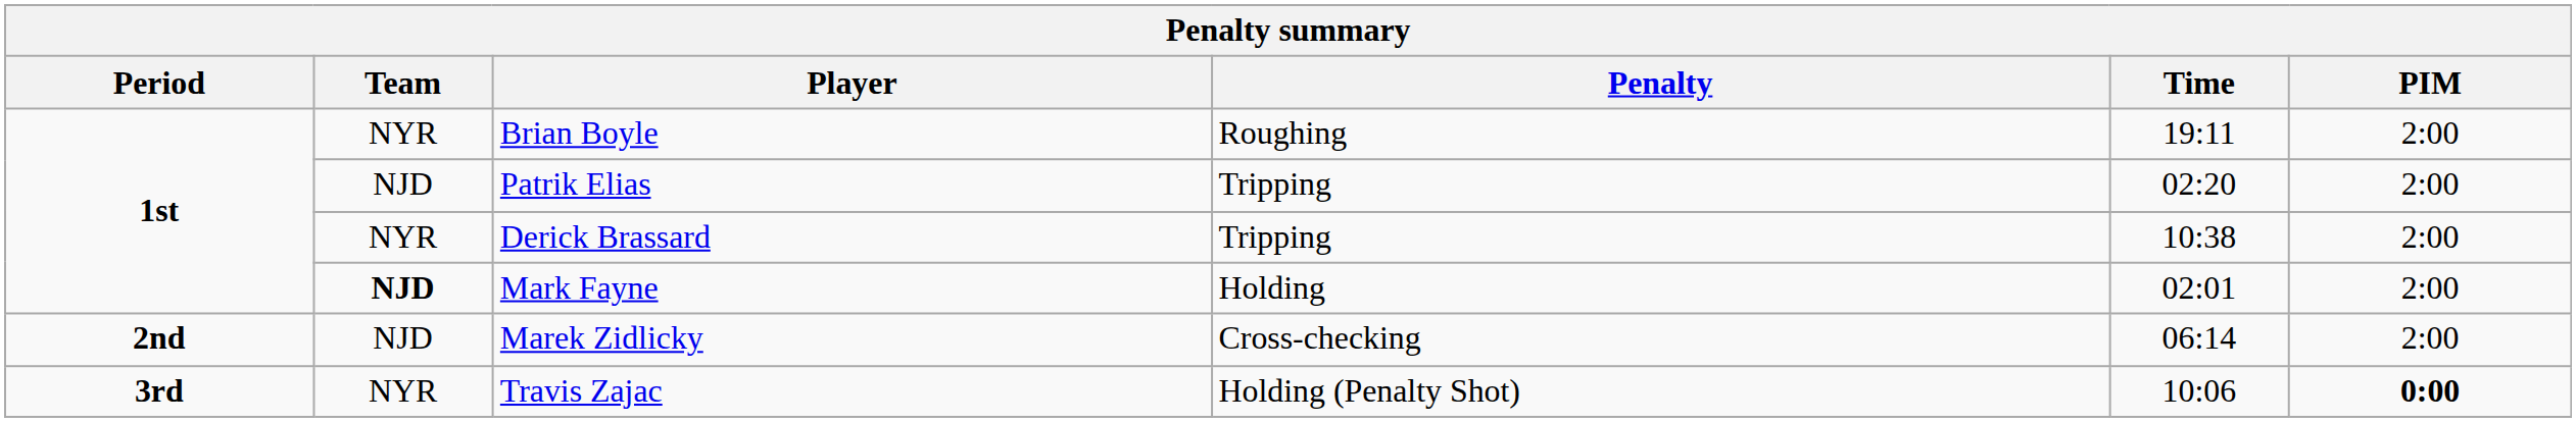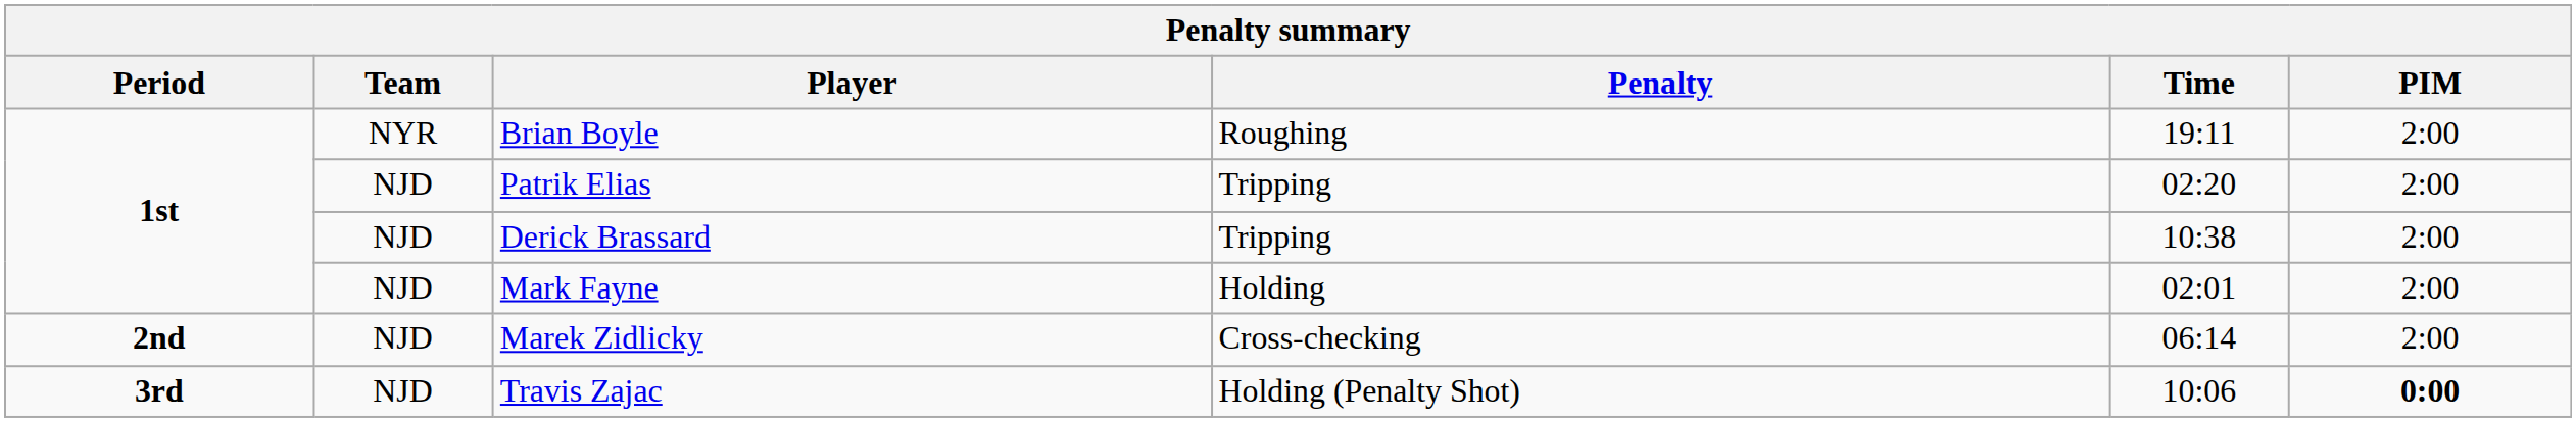 <table style="width:100%;" class="wikitable">
 <tr>
 <th colspan=6>Penalty summary</th>
 </tr>
 <tr>
 <th style="width:12%;">Period</th>
 <th style="width:7%;">Team</th>
 <th style="width:28%;">Player</th>
 <th style="width:35%;"><a href='#'>Penalty</a></th>
 <th style="width:7%;">Time</th>
 <th style="width:11%;">PIM</th>
 </tr>
 <tr>
 <td style="text-align:center;"  rowspan="4"><strong>1st</strong></td>
 <td align=center>NYR</td>
 <td><a href='#'>Brian Boyle</a></td>
 <td>Roughing</td>
 <td align=center>19:11</td>
 <td align=center>2:00</td>
 </tr>
 <tr>
 <td align=center>NJD</td>
 <td><a href='#'>Patrik Elias</a></td>
 <td>Tripping</td>
 <td align=center>02:20</td>
 <td align=center>2:00</td>
 </tr>
 <tr>
-<td align=center>NYR</td>
+<td align=center>NJD</td>
 <td><a href='#'>Derick Brassard</a></td>
 <td>Tripping</td>
 <td align=center>10:38</td>
 <td align=center>2:00</td>
 </tr>
 <tr>
-<td align=center><strong>NJD</strong></td>
+<td align=center>NJD</td>
 <td><a href='#'>Mark Fayne</a></td>
 <td>Holding</td>
 <td align=center>02:01</td>
 <td align=center>2:00</td>
 </tr>
 <tr>
 <td style="text-align:center;"><strong>2nd</strong></td>
 <td align=center>NJD</td>
 <td><a href='#'>Marek Zidlicky</a></td>
 <td>Cross-checking</td>
 <td align=center>06:14</td>
 <td align=center>2:00</td>
 </tr>
 <tr>
 <td style="text-align:center;"><strong>3rd</strong></td>
-<td align=center>NYR</td>
+<td align=center>NJD</td>
 <td><a href='#'>Travis Zajac</a></td>
 <td>Holding (Penalty Shot)</td>
 <td align=center>10:06</td>
 <td align=center><strong>0:00</strong></td>
 </tr>
 </table>
